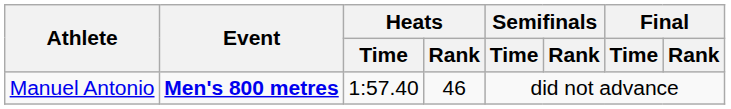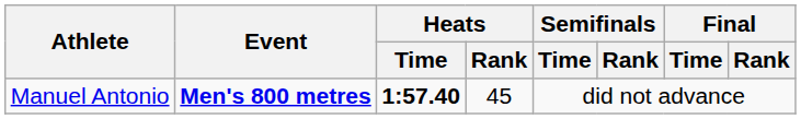 <table class=wikitable style="font-size:90%;">
 <tr>
 <th rowspan=2>Athlete</th>
 <th rowspan=2>Event</th>
 <th colspan=2>Heats</th>
 <th colspan=2>Semifinals</th>
 <th colspan=2>Final</th>
 </tr>
 <tr>
 <th>Time</th>
 <th>Rank</th>
 <th>Time</th>
 <th>Rank</th>
 <th>Time</th>
 <th>Rank</th>
 </tr>
 <tr>
 <td><a href='#'>Manuel Antonio</a></td>
 <td><strong><a href='#'>Men's 800 metres</a></strong></td>
-<td align="center">1:57.40</td>
-<td align="center">46</td>
+<td align="center"><strong>1:57.40</strong></td>
+<td align="center">45</td>
 <td align="center" colspan=4>did not advance</td>
 </tr>
 </table>
